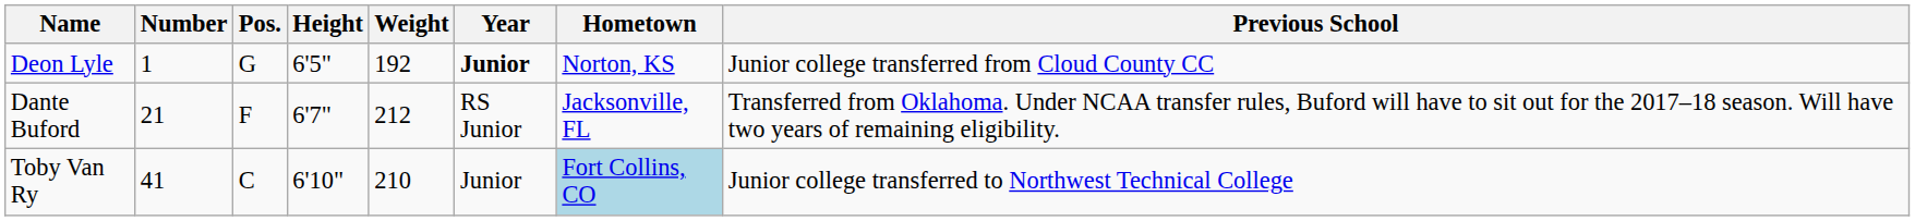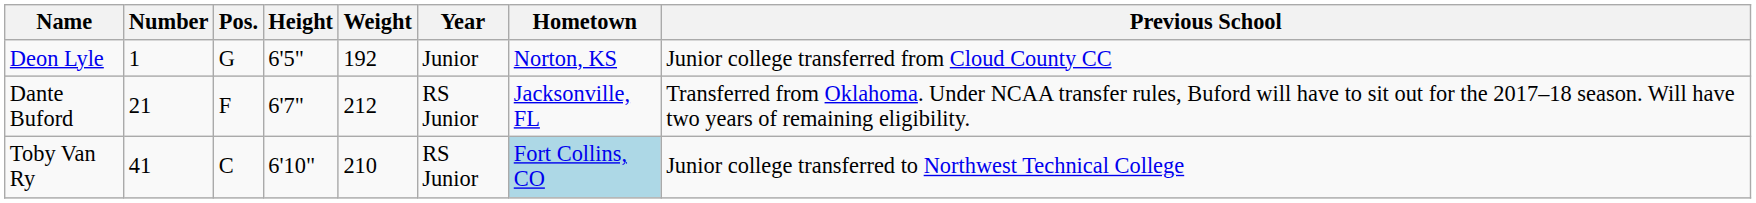 <table class="wikitable sortable" border="1">
 <tr>
 <th>Name</th>
 <th>Number</th>
 <th>Pos.</th>
 <th>Height</th>
 <th>Weight</th>
 <th>Year</th>
 <th>Hometown</th>
 <th class="unsortable">Previous School</th>
 </tr>
 <tr>
 <td><a href='#'>Deon Lyle</a></td>
 <td>1</td>
 <td>G</td>
 <td>6'5"</td>
 <td>192</td>
-<td><strong>Junior</strong></td>
+<td>Junior</td>
 <td><a href='#'>Norton, KS</a></td>
 <td>Junior college transferred from <a href='#'>Cloud County CC</a></td>
 </tr>
 <tr>
 <td>Dante Buford</td>
 <td>21</td>
 <td>F</td>
 <td>6'7"</td>
 <td>212</td>
 <td>RS Junior</td>
 <td><a href='#'>Jacksonville, FL</a></td>
 <td>Transferred from <a href='#'>Oklahoma</a>. Under NCAA transfer rules, Buford will have to sit out for the 2017–18 season. Will have two years of remaining eligibility.</td>
 </tr>
 <tr>
 <td>Toby Van Ry</td>
 <td>41</td>
 <td>C</td>
 <td>6'10"</td>
 <td>210</td>
-<td>Junior</td>
+<td>RS Junior</td>
 <td style="background: lightblue;"><a href='#'>Fort Collins, CO</a></td>
 <td>Junior college transferred to <a href='#'>Northwest Technical College</a></td>
 </tr>
 </table>
